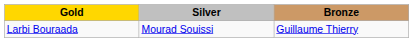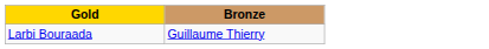 <table class="wikitable" style="text-align:left">
 <tr align="center">
 <td width=200 bgcolor=gold><strong>Gold</strong></td>
-<td width=200 bgcolor=silver><strong>Silver</strong></td>
 <td width=200 bgcolor=CC9966><strong>Bronze</strong></td>
 </tr>
 <tr>
 <td><a href='#'>Larbi Bouraada</a><br><em></em></td>
-<td><a href='#'>Mourad Souissi</a><br><em></em></td>
 <td><a href='#'>Guillaume Thierry</a><br><em></em></td>
 </tr>
 </table>
